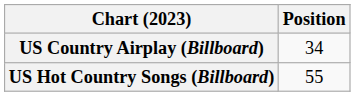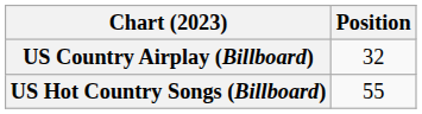 <table class="wikitable sortable plainrowheaders" style="text-align:center">
 <tr>
 <th scope="col">Chart (2023)</th>
 <th scope="col">Position</th>
 </tr>
 <tr>
 <th scope="row">US Country Airplay (<em>Billboard</em>)</th>
-<td>34</td>
+<td>32</td>
 </tr>
 <tr>
 <th scope="row">US Hot Country Songs (<em>Billboard</em>)</th>
 <td>55</td>
 </tr>
 </table>
